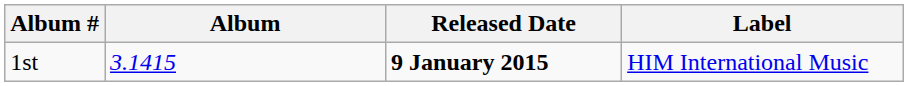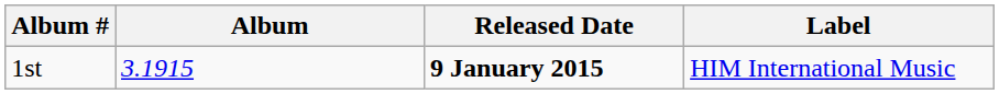 <table class="wikitable">
 <tr>
 <th>Album #</th>
 <th width=180>Album</th>
 <th width=150>Released Date</th>
 <th width=180>Label</th>
 </tr>
 <tr>
 <td>1st</td>
-<td><em><a href='#'>3.1415</a></em></td>
+<td><em><a href='#'>3.1915</a></em></td>
 <td><strong>9 January 2015</strong></td>
 <td><a href='#'>HIM International Music</a></td>
 </tr>
 </table>
